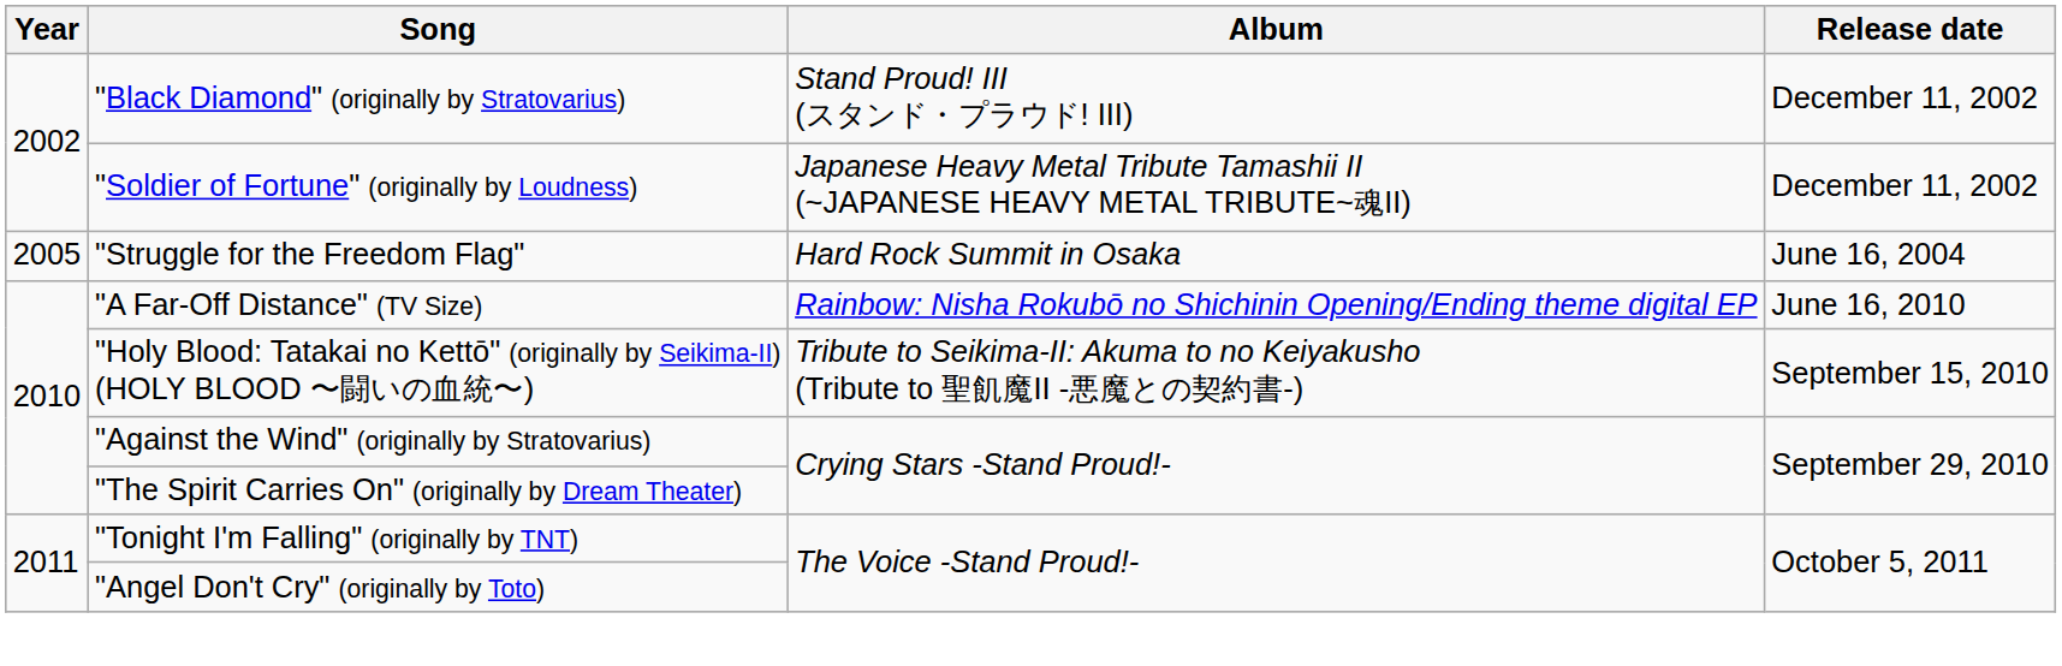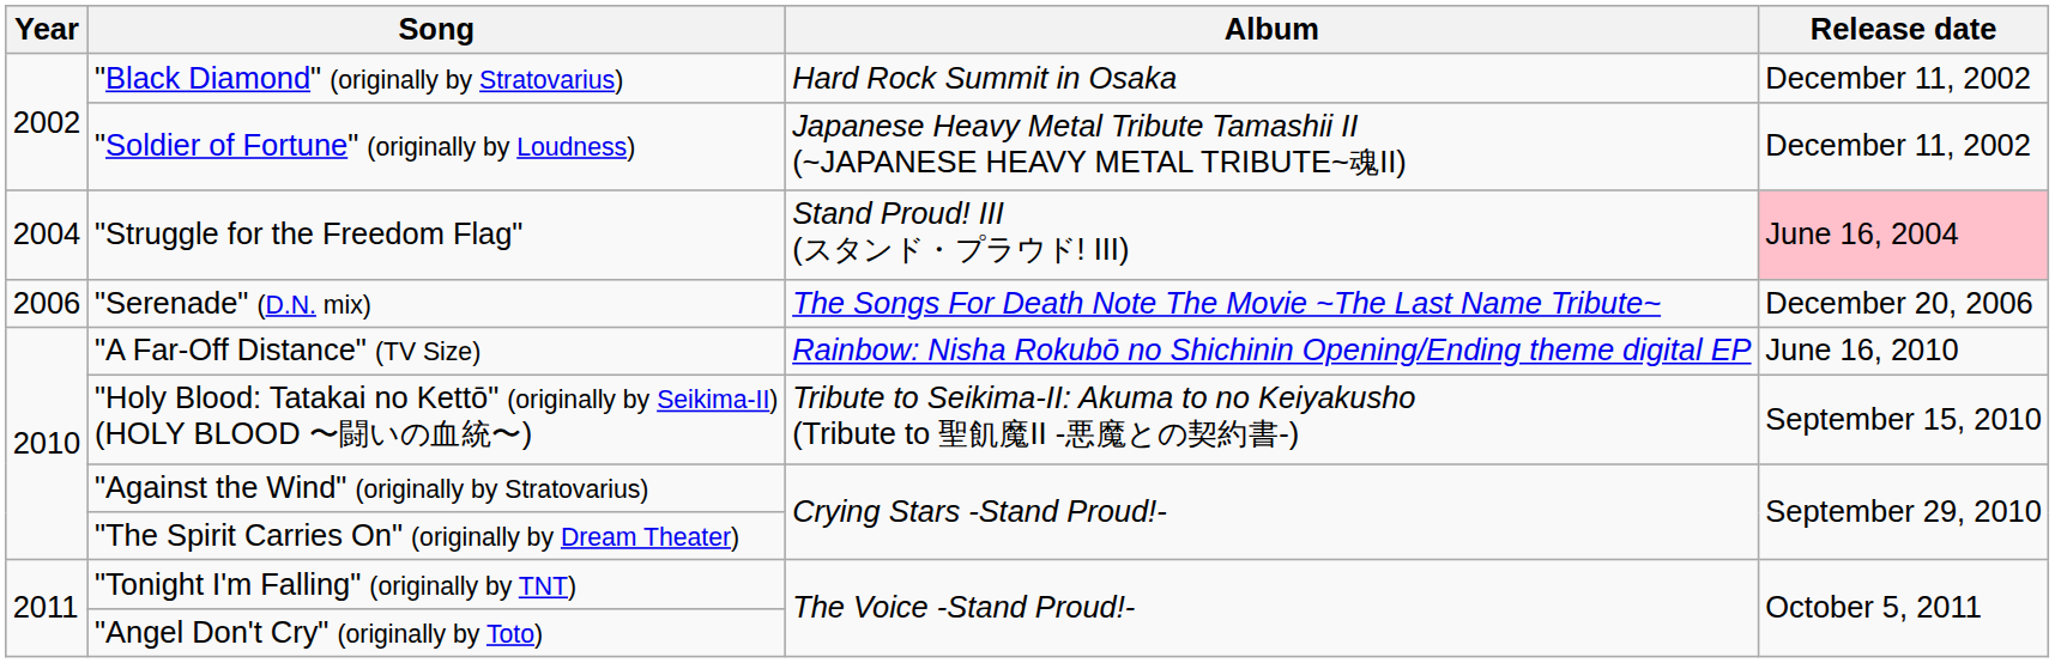 <table class="wikitable">
 <tr>
 <th>Year</th>
 <th>Song</th>
 <th>Album</th>
 <th>Release date</th>
 </tr>
 <tr>
 <td rowspan="2">2002</td>
 <td>"<a href='#'>Black Diamond</a>" <small>(originally by <a href='#'>Stratovarius</a>)</small></td>
-<td><em>Stand Proud! III</em><br>(スタンド・プラウド! III)</td>
+<td><em>Hard Rock Summit in Osaka</em></td>
 <td>December 11, 2002</td>
 </tr>
 <tr>
 <td>"<a href='#'>Soldier of Fortune</a>" <small>(originally by <a href='#'>Loudness</a>)</small></td>
 <td><em>Japanese Heavy Metal Tribute Tamashii II</em><br>(~JAPANESE HEAVY METAL TRIBUTE~魂II)</td>
 <td>December 11, 2002</td>
 </tr>
 <tr>
-<td>2005</td>
+<td>2004</td>
 <td>"Struggle for the Freedom Flag"</td>
-<td><em>Hard Rock Summit in Osaka</em></td>
-<td>June 16, 2004</td>
+<td><em>Stand Proud! III</em><br>(スタンド・プラウド! III)</td>
+<td style="background: pink;">June 16, 2004</td>
+</tr>
+<tr>
+<td>2006</td>
+<td>"Serenade" <small>(<a href='#'>D.N.</a> mix)</small></td>
+<td><em><a href='#'>The Songs For Death Note The Movie ~The Last Name Tribute~</a></em></td>
+<td>December 20, 2006</td>
 </tr>
 <tr>
 <td rowspan="4">2010</td>
 <td>"A Far-Off Distance" <small>(TV Size)</small></td>
 <td><em><a href='#'>Rainbow: Nisha Rokubō no Shichinin Opening/Ending theme digital EP</a></em></td>
 <td>June 16, 2010</td>
 </tr>
 <tr>
 <td>"Holy Blood: Tatakai no Kettō" <small>(originally by <a href='#'>Seikima-II</a>)</small><br>(HOLY BLOOD 〜闘いの血統〜)</td>
 <td><em>Tribute to Seikima-II: Akuma to no Keiyakusho</em><br>(Tribute to 聖飢魔II -悪魔との契約書-)</td>
 <td>September 15, 2010</td>
 </tr>
 <tr>
 <td>"Against the Wind" <small>(originally by Stratovarius)</small></td>
 <td rowspan="2"><em>Crying Stars -Stand Proud!-</em></td>
 <td rowspan="2">September 29, 2010</td>
 </tr>
 <tr>
 <td>"The Spirit Carries On" <small>(originally by <a href='#'>Dream Theater</a>)</small></td>
 </tr>
 <tr>
 <td rowspan="2">2011</td>
 <td>"Tonight I'm Falling" <small>(originally by <a href='#'>TNT</a>)</small></td>
 <td rowspan="2"><em>The Voice -Stand Proud!-</em></td>
 <td rowspan="2">October 5, 2011</td>
 </tr>
 <tr>
 <td>"Angel Don't Cry" <small>(originally by <a href='#'>Toto</a>)</small></td>
 </tr>
 </table>
